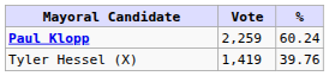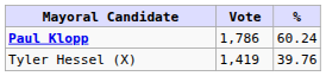 <table class="wikitable">
 <tr>
 <th style="background:#ddf; width:200px;">Mayoral Candidate</th>
 <th style="background:#ddf; width:50px;">Vote</th>
 <th style="background:#ddf; width:30px;">%</th>
 </tr>
 <tr>
 <td><strong><a href='#'>Paul Klopp</a></strong></td>
-<td>2,259</td>
+<td>1,786</td>
 <td>60.24</td>
 </tr>
 <tr>
 <td>Tyler Hessel (X)</td>
 <td>1,419</td>
 <td>39.76</td>
 </tr>
 </table>
